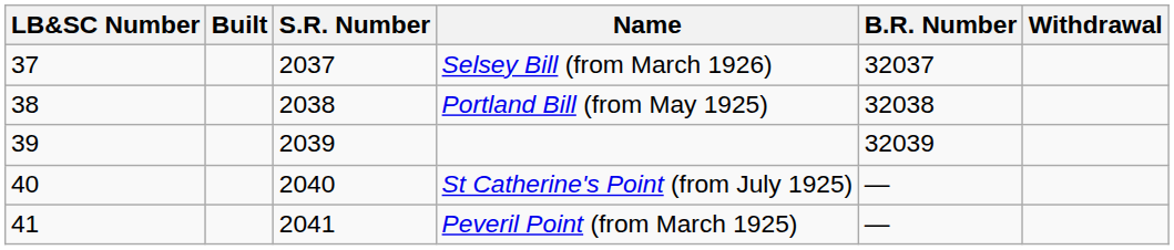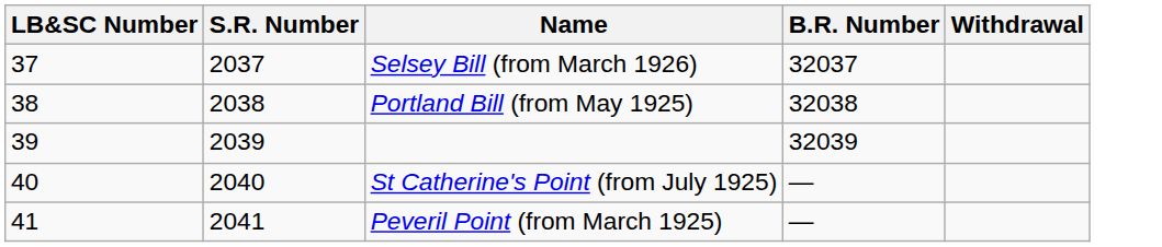 <table class="wikitable sortable collapsible uncollapsed">
 <tr>
 <th>LB&SC Number</th>
-<th>Built</th>
 <th>S.R. Number</th>
 <th>Name</th>
 <th>B.R. Number</th>
 <th>Withdrawal</th>
 </tr>
 <tr>
 <td>37</td>
-<td></td>
 <td>2037</td>
 <td><em><a href='#'>Selsey Bill</a></em> (from March 1926)</td>
 <td>32037</td>
 <td></td>
 </tr>
 <tr>
 <td>38</td>
-<td></td>
 <td>2038</td>
 <td><em><a href='#'>Portland Bill</a></em> (from May 1925)</td>
 <td>32038</td>
 <td></td>
 </tr>
 <tr>
 <td>39</td>
-<td></td>
 <td>2039</td>
 <td></td>
 <td>32039</td>
 <td></td>
 </tr>
 <tr>
 <td>40</td>
-<td></td>
 <td>2040</td>
 <td><em><a href='#'>St Catherine's Point</a></em> (from July 1925)</td>
 <td>—</td>
 <td></td>
 </tr>
 <tr>
 <td>41</td>
-<td></td>
 <td>2041</td>
 <td><em><a href='#'>Peveril Point</a></em> (from March 1925)</td>
 <td>—</td>
 <td></td>
 </tr>
 </table>
